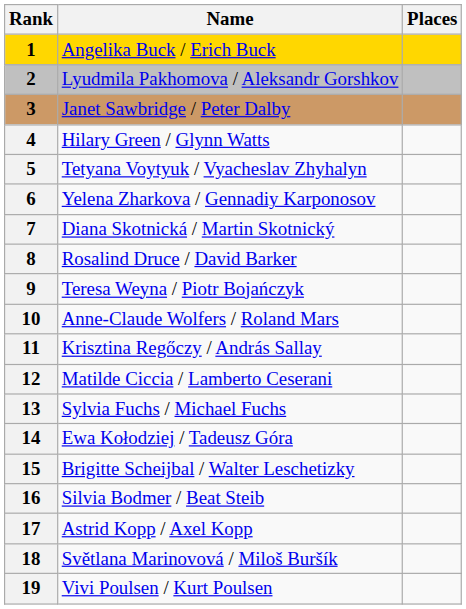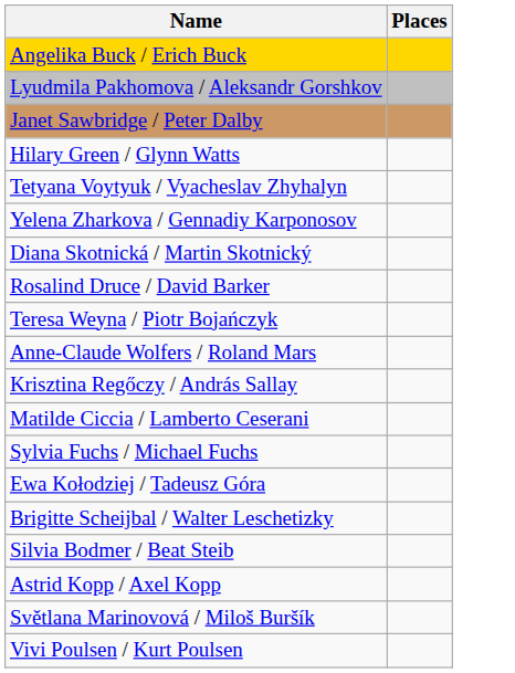 <table class="wikitable">
 <tr>
-<th>Rank</th>
 <th>Name</th>
 <th>Places</th>
 </tr>
 <tr bgcolor="gold">
-<td align="center"><strong>1</strong></td>
 <td> <a href='#'>Angelika Buck</a> / <a href='#'>Erich Buck</a></td>
 <td></td>
 </tr>
 <tr bgcolor="silver">
-<td align="center"><strong>2</strong></td>
 <td> <a href='#'>Lyudmila Pakhomova</a> / <a href='#'>Aleksandr Gorshkov</a></td>
 <td></td>
 </tr>
 <tr bgcolor="cc9966">
-<td align="center"><strong>3</strong></td>
 <td> <a href='#'>Janet Sawbridge</a> / <a href='#'>Peter Dalby</a></td>
 <td></td>
 </tr>
 <tr>
-<th>4</th>
 <td> <a href='#'>Hilary Green</a> / <a href='#'>Glynn Watts</a></td>
 <td></td>
 </tr>
 <tr>
-<th>5</th>
 <td> <a href='#'>Tetyana Voytyuk</a> / <a href='#'>Vyacheslav Zhyhalyn</a></td>
 <td></td>
 </tr>
 <tr>
-<th>6</th>
 <td> <a href='#'>Yelena Zharkova</a> / <a href='#'>Gennadiy Karponosov</a></td>
 <td></td>
 </tr>
 <tr>
-<th>7</th>
 <td> <a href='#'>Diana Skotnická</a> / <a href='#'>Martin Skotnický</a></td>
 <td></td>
 </tr>
 <tr>
-<th>8</th>
 <td> <a href='#'>Rosalind Druce</a> / <a href='#'>David Barker</a></td>
 <td></td>
 </tr>
 <tr>
-<th>9</th>
 <td> <a href='#'>Teresa Weyna</a> / <a href='#'>Piotr Bojańczyk</a></td>
 <td></td>
 </tr>
 <tr>
-<th>10</th>
 <td> <a href='#'>Anne-Claude Wolfers</a> / <a href='#'>Roland Mars</a></td>
 <td></td>
 </tr>
 <tr>
-<th>11</th>
 <td> <a href='#'>Krisztina Regőczy</a> / <a href='#'>András Sallay</a></td>
 <td></td>
 </tr>
 <tr>
-<th>12</th>
 <td> <a href='#'>Matilde Ciccia</a> / <a href='#'>Lamberto Ceserani</a></td>
 <td></td>
 </tr>
 <tr>
-<th>13</th>
 <td> <a href='#'>Sylvia Fuchs</a> / <a href='#'>Michael Fuchs</a></td>
 <td></td>
 </tr>
 <tr>
-<th>14</th>
 <td> <a href='#'>Ewa Kołodziej</a> / <a href='#'>Tadeusz Góra</a></td>
 <td></td>
 </tr>
 <tr>
-<th>15</th>
 <td> <a href='#'>Brigitte Scheijbal</a> / <a href='#'>Walter Leschetizky</a></td>
 <td></td>
 </tr>
 <tr>
-<th>16</th>
 <td> <a href='#'>Silvia Bodmer</a> / <a href='#'>Beat Steib</a></td>
 <td></td>
 </tr>
 <tr>
-<th>17</th>
 <td> <a href='#'>Astrid Kopp</a> / <a href='#'>Axel Kopp</a></td>
 <td></td>
 </tr>
 <tr>
-<th>18</th>
 <td> <a href='#'>Světlana Marinovová</a> / <a href='#'>Miloš Buršík</a></td>
 <td></td>
 </tr>
 <tr>
-<th>19</th>
 <td> <a href='#'>Vivi Poulsen</a> / <a href='#'>Kurt Poulsen</a></td>
 <td></td>
 </tr>
 </table>
